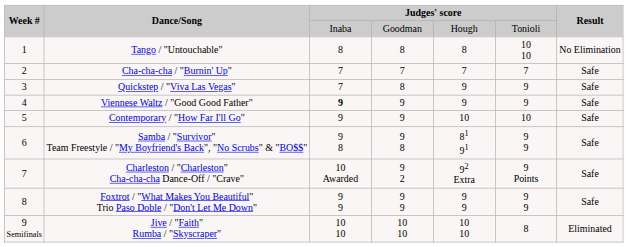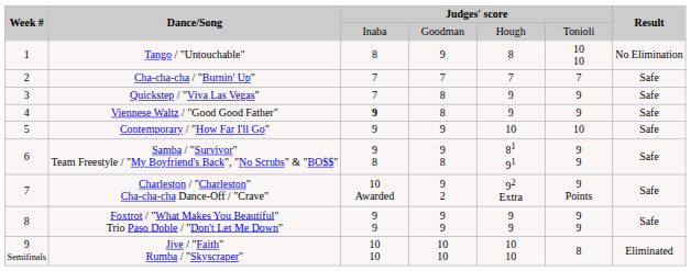 <table class="wikitable" style="float:left;">
 <tr style="text-align:Center; background:#ccc;">
 <td rowspan="2"><strong>Week #</strong></td>
 <td rowspan="2"><strong>Dance/Song</strong></td>
 <td colspan="4"><strong>Judges' score</strong></td>
 <td rowspan="2"><strong>Result</strong></td>
 </tr>
 <tr style="text-align:center; background:#ccc;">
 <td style="width:10%; ">Inaba</td>
 <td style="width:10%; ">Goodman</td>
 <td style="width:10%; ">Hough</td>
 <td style="width:10%; ">Tonioli</td>
 </tr>
 <tr style="text-align:center; background:#faf6f6;">
 <td>1</td>
 <td><a href='#'>Tango</a> / "Untouchable"</td>
 <td>8</td>
-<td>8</td>
+<td>9</td>
 <td>8</td>
 <td>10<br>10</td>
 <td>No Elimination</td>
 </tr>
 <tr style="text-align:center; background:#faf6f6;">
 <td>2</td>
 <td><a href='#'>Cha-cha-cha</a> / "<a href='#'>Burnin' Up</a>"</td>
 <td>7</td>
 <td>7</td>
 <td>7</td>
 <td>7</td>
 <td>Safe</td>
 </tr>
 <tr style="text-align:center; background:#faf6f6;">
 <td>3</td>
 <td><a href='#'>Quickstep</a> / "<a href='#'>Viva Las Vegas</a>"</td>
 <td>7</td>
 <td>8</td>
 <td>9</td>
 <td>9</td>
 <td>Safe</td>
 </tr>
 <tr style="text-align:center; background:#faf6f6;">
 <td>4</td>
 <td><a href='#'>Viennese Waltz</a> / "Good Good Father"</td>
 <td><strong>9</strong></td>
-<td>9</td>
+<td>8</td>
 <td>9</td>
 <td>9</td>
 <td>Safe</td>
 </tr>
 <tr style="text-align:center; background:#faf6f6;">
 <td>5</td>
 <td><a href='#'>Contemporary</a> / "<a href='#'>How Far I'll Go</a>"</td>
 <td>9</td>
 <td>9</td>
 <td>10</td>
 <td>10</td>
 <td>Safe</td>
 </tr>
 <tr style="text-align:center; background:#faf6f6;">
 <td>6</td>
 <td><a href='#'>Samba</a> / "<a href='#'>Survivor</a>"<br>Team Freestyle / "<a href='#'>My Boyfriend's Back</a>", "<a href='#'>No Scrubs</a>" & "<a href='#'>BO$$</a>"</td>
 <td>9<br>8</td>
 <td>9<br>8</td>
 <td>8<sup>1</sup><br>9<sup>1</sup></td>
 <td>9<br>9</td>
 <td>Safe</td>
 </tr>
 <tr style="text-align:center; background:#faf6f6;">
 <td>7</td>
 <td><a href='#'>Charleston</a> / "<a href='#'>Charleston</a>"<br><a href='#'>Cha-cha-cha</a> Dance-Off / "Crave"</td>
 <td>10<br>Awarded</td>
 <td>9<br>2</td>
 <td>9<sup>2</sup><br>Extra</td>
 <td>9<br>Points</td>
 <td>Safe</td>
 </tr>
 <tr style="text-align:center; background:#faf6f6;">
 <td>8</td>
 <td><a href='#'>Foxtrot</a> / "<a href='#'>What Makes You Beautiful</a>"<br>Trio <a href='#'>Paso Doble</a> / "<a href='#'>Don't Let Me Down</a>"</td>
 <td>9<br>9</td>
 <td>9<br>9</td>
 <td>9<br>9</td>
 <td>9<br>9</td>
 <td>Safe</td>
 </tr>
 <tr style="text-align:center; background:#faf6f6;">
 <td>9 <br><small>Semifinals</small></td>
 <td><a href='#'>Jive</a> / "<a href='#'>Faith</a>"<br><a href='#'>Rumba</a> / "<a href='#'>Skyscraper</a>"</td>
 <td>10<br>10</td>
 <td>10<br>10</td>
 <td>10<br>10</td>
 <td>8</td>
 <td>Eliminated</td>
 </tr>
 </table>
